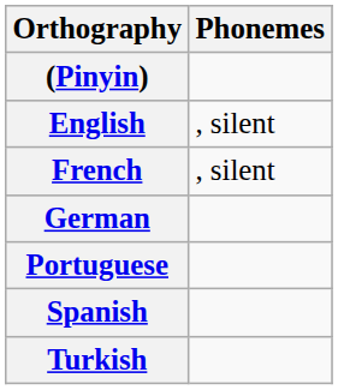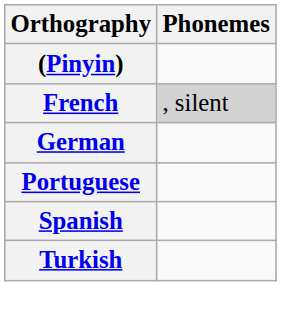 <table class="wikitable mw-collapsible">
 <tr>
 <th>Orthography</th>
 <th>Phonemes</th>
 </tr>
 <tr>
 <th> (<a href='#'>Pinyin</a>)</th>
 <td></td>
 </tr>
 <tr>
-<th><a href='#'>English</a></th>
-<td>, silent</td>
-</tr>
-<tr>
 <th><a href='#'>French</a></th>
-<td>, silent</td>
+<td style="background: lightgrey;">, silent</td>
 </tr>
 <tr>
 <th><a href='#'>German</a></th>
 <td></td>
 </tr>
 <tr>
 <th><a href='#'>Portuguese</a></th>
 <td></td>
 </tr>
 <tr>
 <th><a href='#'>Spanish</a></th>
 <td></td>
 </tr>
 <tr>
 <th><a href='#'>Turkish</a></th>
 <td></td>
 </tr>
 </table>
